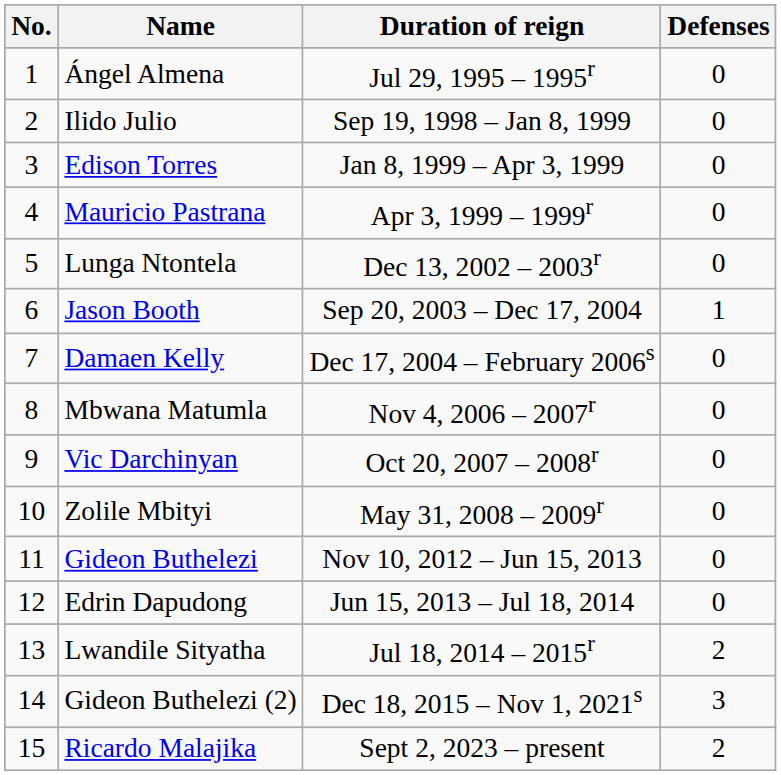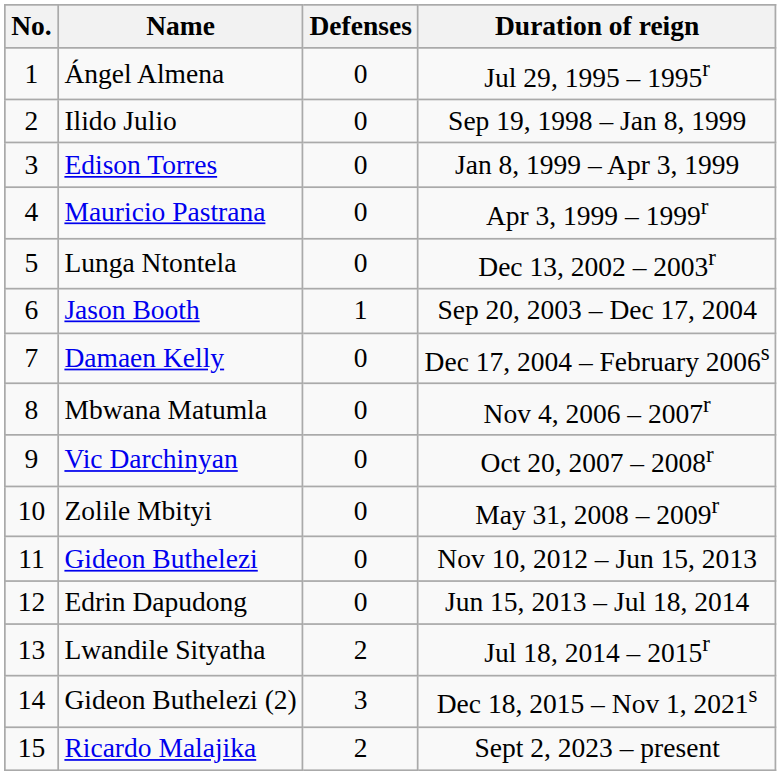 <table class="wikitable" style="text-align:center;">
 <tr>
 <th>No.</th>
 <th>Name</th>
+<th>Defenses</th>
 <th>Duration of reign</th>
-<th>Defenses</th>
 </tr>
 <tr>
 <td>1</td>
 <td align=left> Ángel Almena</td>
+<td>0</td>
 <td>Jul 29, 1995 – 1995<sup>r</sup></td>
-<td>0</td>
 </tr>
 <tr>
 <td>2</td>
 <td align=left> Ilido Julio</td>
+<td>0</td>
 <td>Sep 19, 1998 – Jan 8, 1999</td>
-<td>0</td>
 </tr>
 <tr>
 <td>3</td>
 <td align=left> <a href='#'>Edison Torres</a></td>
+<td>0</td>
 <td>Jan 8, 1999 – Apr 3, 1999</td>
-<td>0</td>
 </tr>
 <tr>
 <td>4</td>
 <td align=left> <a href='#'>Mauricio Pastrana</a></td>
+<td>0</td>
 <td>Apr 3, 1999 – 1999<sup>r</sup></td>
-<td>0</td>
 </tr>
 <tr>
 <td>5</td>
 <td align=left> Lunga Ntontela</td>
+<td>0</td>
 <td>Dec 13, 2002 – 2003<sup>r</sup></td>
-<td>0</td>
 </tr>
 <tr>
 <td>6</td>
 <td align=left> <a href='#'>Jason Booth</a></td>
+<td>1</td>
 <td>Sep 20, 2003 – Dec 17, 2004</td>
-<td>1</td>
 </tr>
 <tr>
 <td>7</td>
 <td align=left> <a href='#'>Damaen Kelly</a></td>
+<td>0</td>
 <td>Dec 17, 2004 – February 2006<sup>s</sup></td>
-<td>0</td>
 </tr>
 <tr>
 <td>8</td>
 <td align=left> Mbwana Matumla</td>
+<td>0</td>
 <td>Nov 4, 2006 – 2007<sup>r</sup></td>
-<td>0</td>
 </tr>
 <tr>
 <td>9</td>
 <td align=left> <a href='#'>Vic Darchinyan</a></td>
+<td>0</td>
 <td>Oct 20, 2007 – 2008<sup>r</sup></td>
-<td>0</td>
 </tr>
 <tr>
 <td>10</td>
 <td align=left> Zolile Mbityi</td>
+<td>0</td>
 <td>May 31, 2008 – 2009<sup>r</sup></td>
-<td>0</td>
 </tr>
 <tr>
 <td>11</td>
 <td align=left> <a href='#'>Gideon Buthelezi</a></td>
+<td>0</td>
 <td>Nov 10, 2012 – Jun 15, 2013</td>
-<td>0</td>
 </tr>
 <tr>
 <td>12</td>
 <td align=left> Edrin Dapudong</td>
+<td>0</td>
 <td>Jun 15, 2013 – Jul 18, 2014</td>
-<td>0</td>
 </tr>
 <tr>
 <td>13</td>
 <td align=left> Lwandile Sityatha</td>
+<td>2</td>
 <td>Jul 18, 2014 – 2015<sup>r</sup></td>
-<td>2</td>
 </tr>
 <tr>
 <td>14</td>
 <td align=left> Gideon Buthelezi (2)</td>
+<td>3</td>
 <td>Dec 18, 2015 – Nov 1, 2021<sup>s</sup></td>
-<td>3</td>
 </tr>
 <tr>
 <td>15</td>
 <td align=left> <a href='#'>Ricardo Malajika</a></td>
+<td>2</td>
 <td>Sept 2, 2023 – present</td>
-<td>2</td>
 </tr>
 </table>
